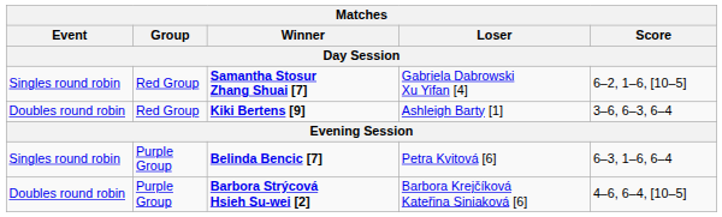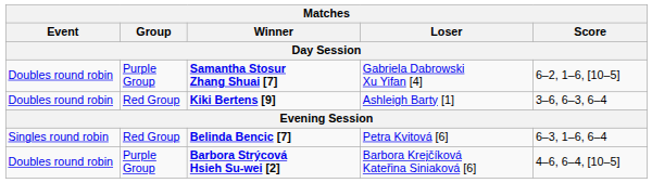 <table class="wikitable collapsible uncollapsed" style="margin:1em auto;">
 <tr>
 <th colspan=5>Matches</th>
 </tr>
 <tr>
 <th style="width:150px;">Event</th>
 <th style="width:85px;">Group</th>
 <th style="width:230px;">Winner</th>
 <th style="width:230px;">Loser</th>
 <th style="width:150px;">Score</th>
 </tr>
 <tr>
 <th colspan=5>Day Session</th>
 </tr>
 <tr align=left>
-<td><a href='#'>Singles round robin</a></td>
-<td><a href='#'>Red Group</a></td>
+<td><a href='#'>Doubles round robin</a></td>
+<td><a href='#'>Purple Group</a></td>
 <td><strong> <a href='#'>Samantha Stosur</a> <br>  <a href='#'>Zhang Shuai</a> [7]</strong></td>
 <td> <a href='#'>Gabriela Dabrowski</a> <br>  <a href='#'>Xu Yifan</a> [4]</td>
 <td>6–2, 1–6, [10–5]</td>
 </tr>
 <tr align=left>
 <td><a href='#'>Doubles round robin</a></td>
 <td><a href='#'>Red Group</a></td>
 <td><strong> <a href='#'>Kiki Bertens</a> [9]</strong></td>
 <td> <a href='#'>Ashleigh Barty</a> [1]</td>
 <td>3–6, 6–3, 6–4</td>
 </tr>
 <tr>
 <th colspan=5>Evening Session</th>
 </tr>
 <tr align=left>
 <td><a href='#'>Singles round robin</a></td>
-<td><a href='#'>Purple Group</a></td>
+<td><a href='#'>Red Group</a></td>
 <td><strong> <a href='#'>Belinda Bencic</a> [7]</strong></td>
 <td> <a href='#'>Petra Kvitová</a> [6]</td>
 <td>6–3, 1–6, 6–4</td>
 </tr>
 <tr align=left>
 <td><a href='#'>Doubles round robin</a></td>
 <td><a href='#'>Purple Group</a></td>
 <td><strong> <a href='#'>Barbora Strýcová</a> <br>  <a href='#'>Hsieh Su-wei</a> [2]</strong></td>
 <td> <a href='#'>Barbora Krejčíková</a> <br>  <a href='#'>Kateřina Siniaková</a> [6]</td>
 <td>4–6, 6–4, [10–5]</td>
 </tr>
 </table>
